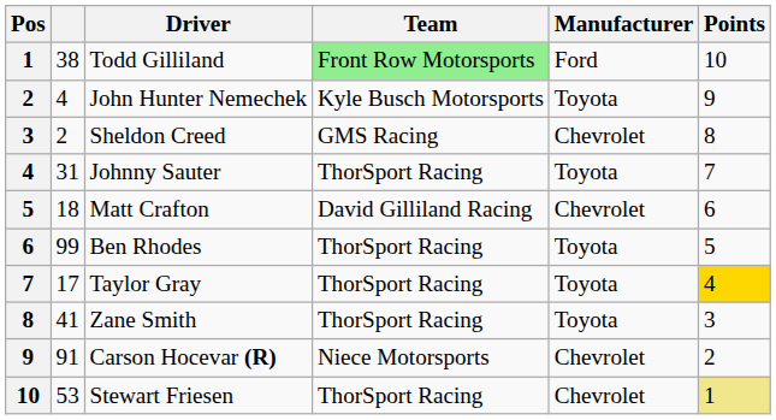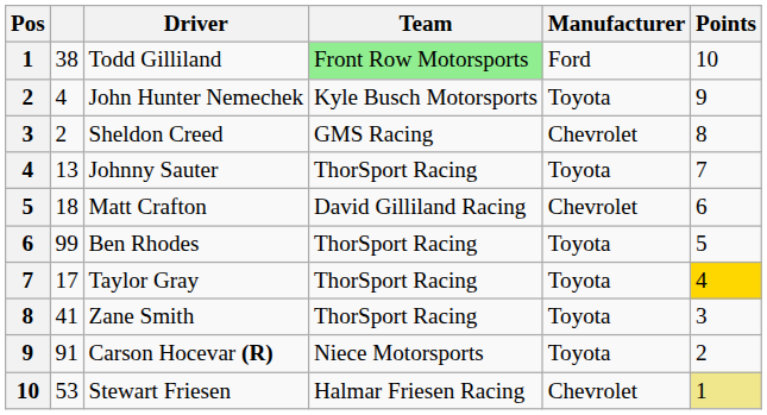 <table class="wikitable" style="font-size:98%">
 <tr>
 <th>Pos</th>
 <th></th>
 <th>Driver</th>
 <th>Team</th>
 <th>Manufacturer</th>
 <th>Points</th>
 </tr>
 <tr>
 <th>1</th>
 <td>38</td>
 <td>Todd Gilliland</td>
 <td style="background: lightgreen;">Front Row Motorsports</td>
 <td>Ford</td>
 <td>10</td>
 </tr>
 <tr>
 <th>2</th>
 <td>4</td>
 <td>John Hunter Nemechek</td>
 <td>Kyle Busch Motorsports</td>
 <td>Toyota</td>
 <td>9</td>
 </tr>
 <tr>
 <th>3</th>
 <td>2</td>
 <td>Sheldon Creed</td>
 <td>GMS Racing</td>
 <td>Chevrolet</td>
 <td>8</td>
 </tr>
 <tr>
 <th>4</th>
-<td>31</td>
+<td>13</td>
 <td>Johnny Sauter</td>
 <td>ThorSport Racing</td>
 <td>Toyota</td>
 <td>7</td>
 </tr>
 <tr>
 <th>5</th>
 <td>18</td>
 <td>Matt Crafton</td>
 <td>David Gilliland Racing</td>
 <td>Chevrolet</td>
 <td>6</td>
 </tr>
 <tr>
 <th>6</th>
 <td>99</td>
 <td>Ben Rhodes</td>
 <td>ThorSport Racing</td>
 <td>Toyota</td>
 <td>5</td>
 </tr>
 <tr>
 <th>7</th>
 <td>17</td>
 <td>Taylor Gray</td>
 <td>ThorSport Racing</td>
 <td>Toyota</td>
 <td style="background: gold;">4</td>
 </tr>
 <tr>
 <th>8</th>
 <td>41</td>
 <td>Zane Smith</td>
 <td>ThorSport Racing</td>
 <td>Toyota</td>
 <td>3</td>
 </tr>
 <tr>
 <th>9</th>
 <td>91</td>
 <td>Carson Hocevar <strong>(R)</strong></td>
 <td>Niece Motorsports</td>
-<td>Chevrolet</td>
+<td>Toyota</td>
 <td>2</td>
 </tr>
 <tr>
 <th>10</th>
 <td>53</td>
 <td>Stewart Friesen</td>
-<td>ThorSport Racing</td>
+<td>Halmar Friesen Racing</td>
 <td>Chevrolet</td>
 <td style="background: khaki;">1</td>
 </tr>
 </table>
